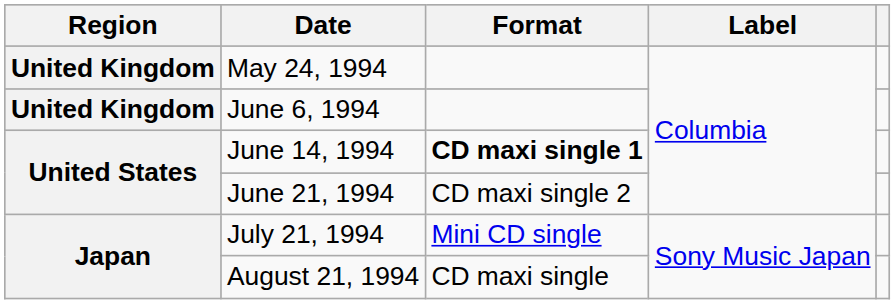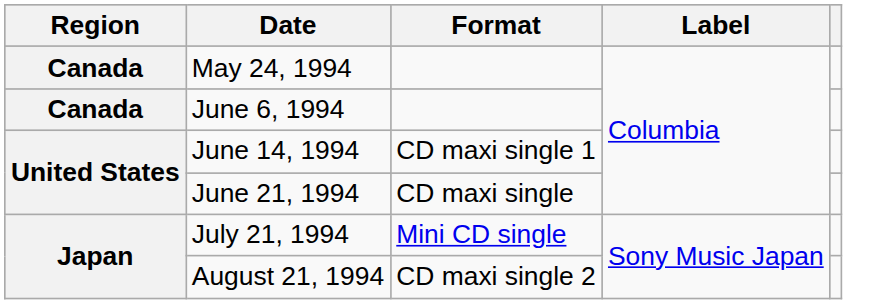 <table class="wikitable plainrowheaders">
 <tr>
 <th scope="col">Region</th>
 <th scope="col">Date</th>
 <th scope="col">Format</th>
 <th scope="col">Label</th>
 <th scope="col"></th>
 </tr>
 <tr>
-<th scope="row">United Kingdom</th>
+<th scope="row">Canada</th>
 <td>May 24, 1994</td>
 <td></td>
 <td rowspan="4"><a href='#'>Columbia</a></td>
 <td align="center"></td>
 </tr>
 <tr>
-<th scope="row">United Kingdom</th>
+<th scope="row">Canada</th>
 <td>June 6, 1994</td>
 <td></td>
 <td align="center"></td>
 </tr>
 <tr>
 <th scope="row" rowspan="2">United States</th>
 <td>June 14, 1994</td>
-<td><strong>CD maxi single 1</strong></td>
+<td>CD maxi single 1</td>
 <td align="center"></td>
 </tr>
 <tr>
 <td>June 21, 1994</td>
-<td>CD maxi single 2</td>
+<td>CD maxi single</td>
 <td align="center"></td>
 </tr>
 <tr>
 <th scope="row" rowspan="2">Japan</th>
 <td>July 21, 1994</td>
 <td><a href='#'>Mini CD single</a></td>
 <td rowspan="2"><a href='#'>Sony Music Japan</a></td>
 <td align="center"></td>
 </tr>
 <tr>
 <td>August 21, 1994</td>
-<td>CD maxi single</td>
+<td>CD maxi single 2</td>
 <td align="center"></td>
 </tr>
 </table>
